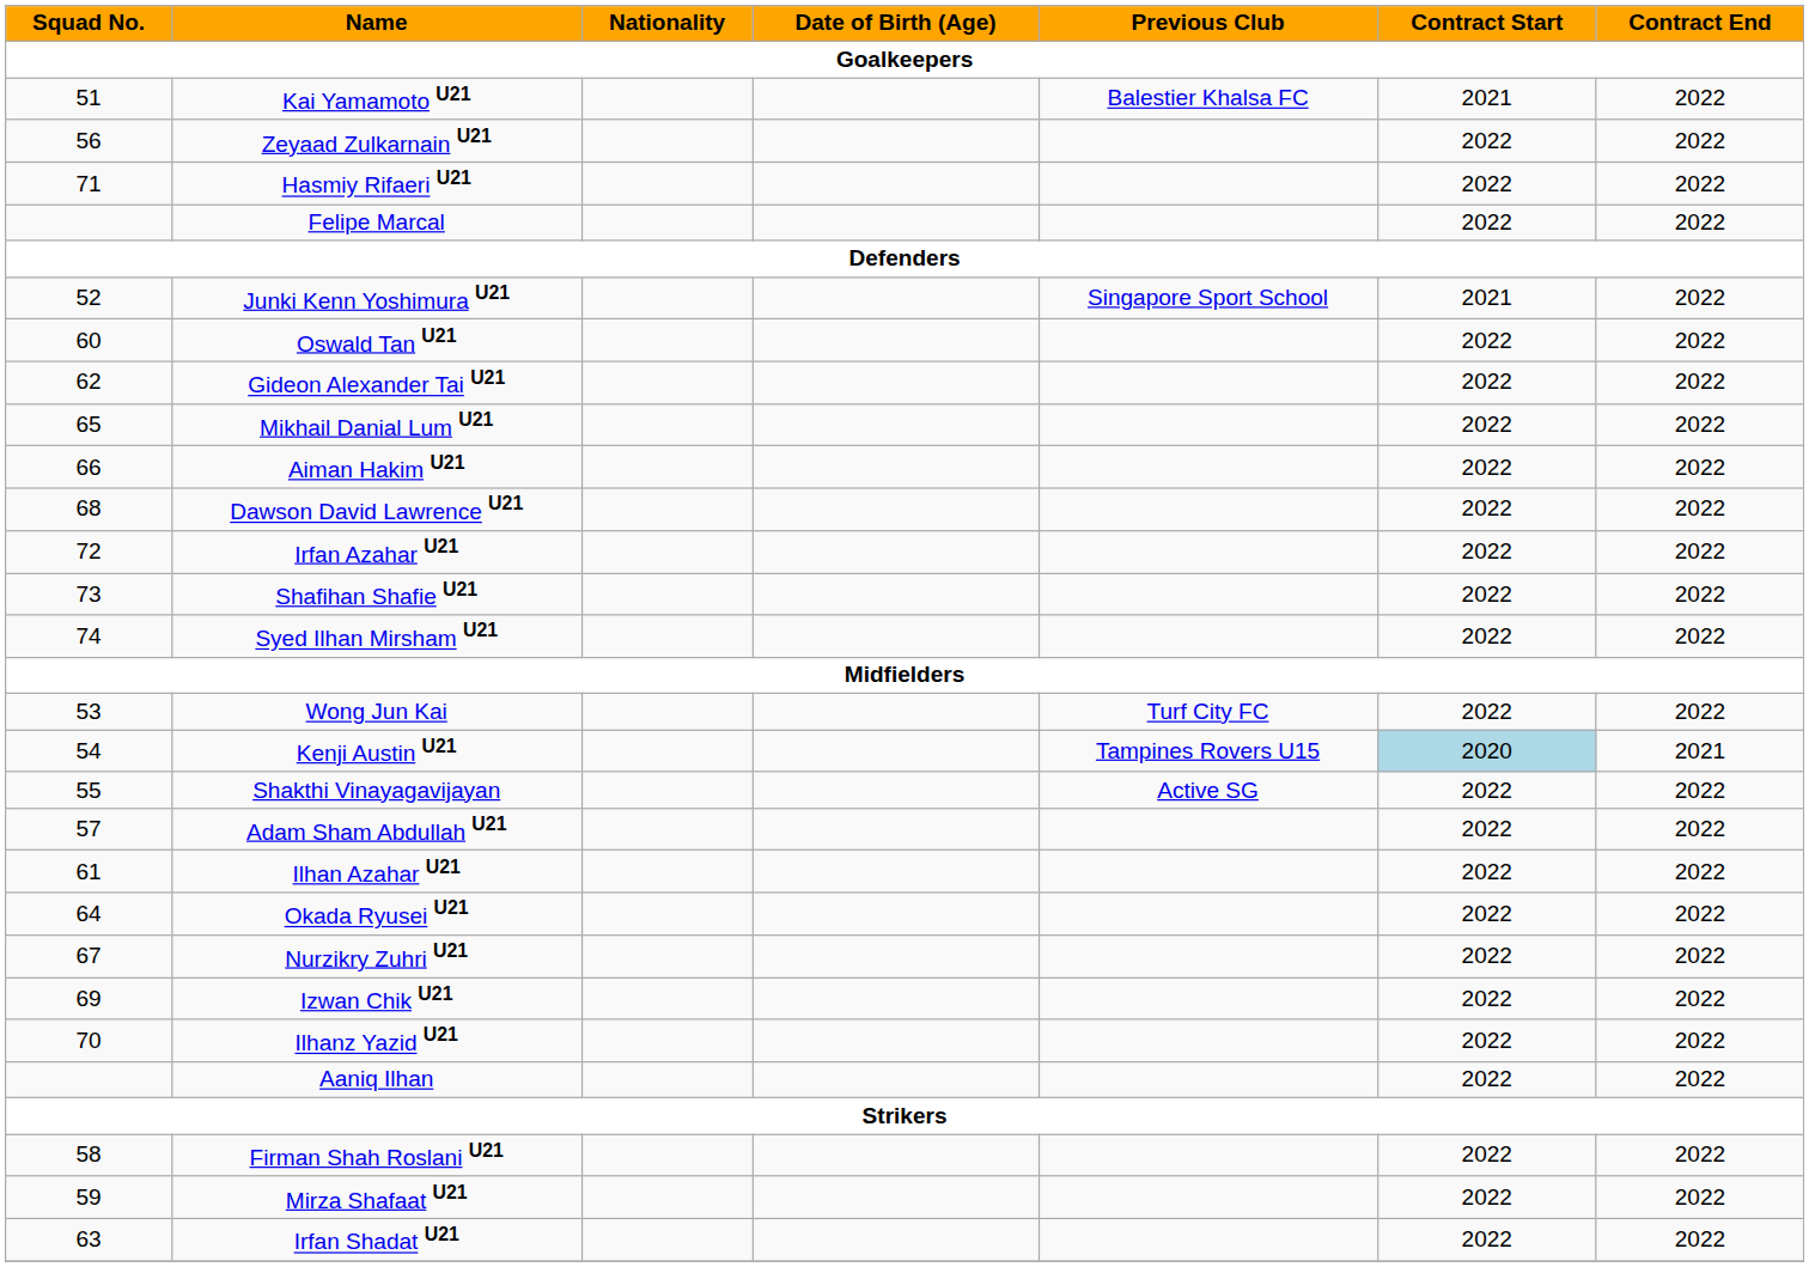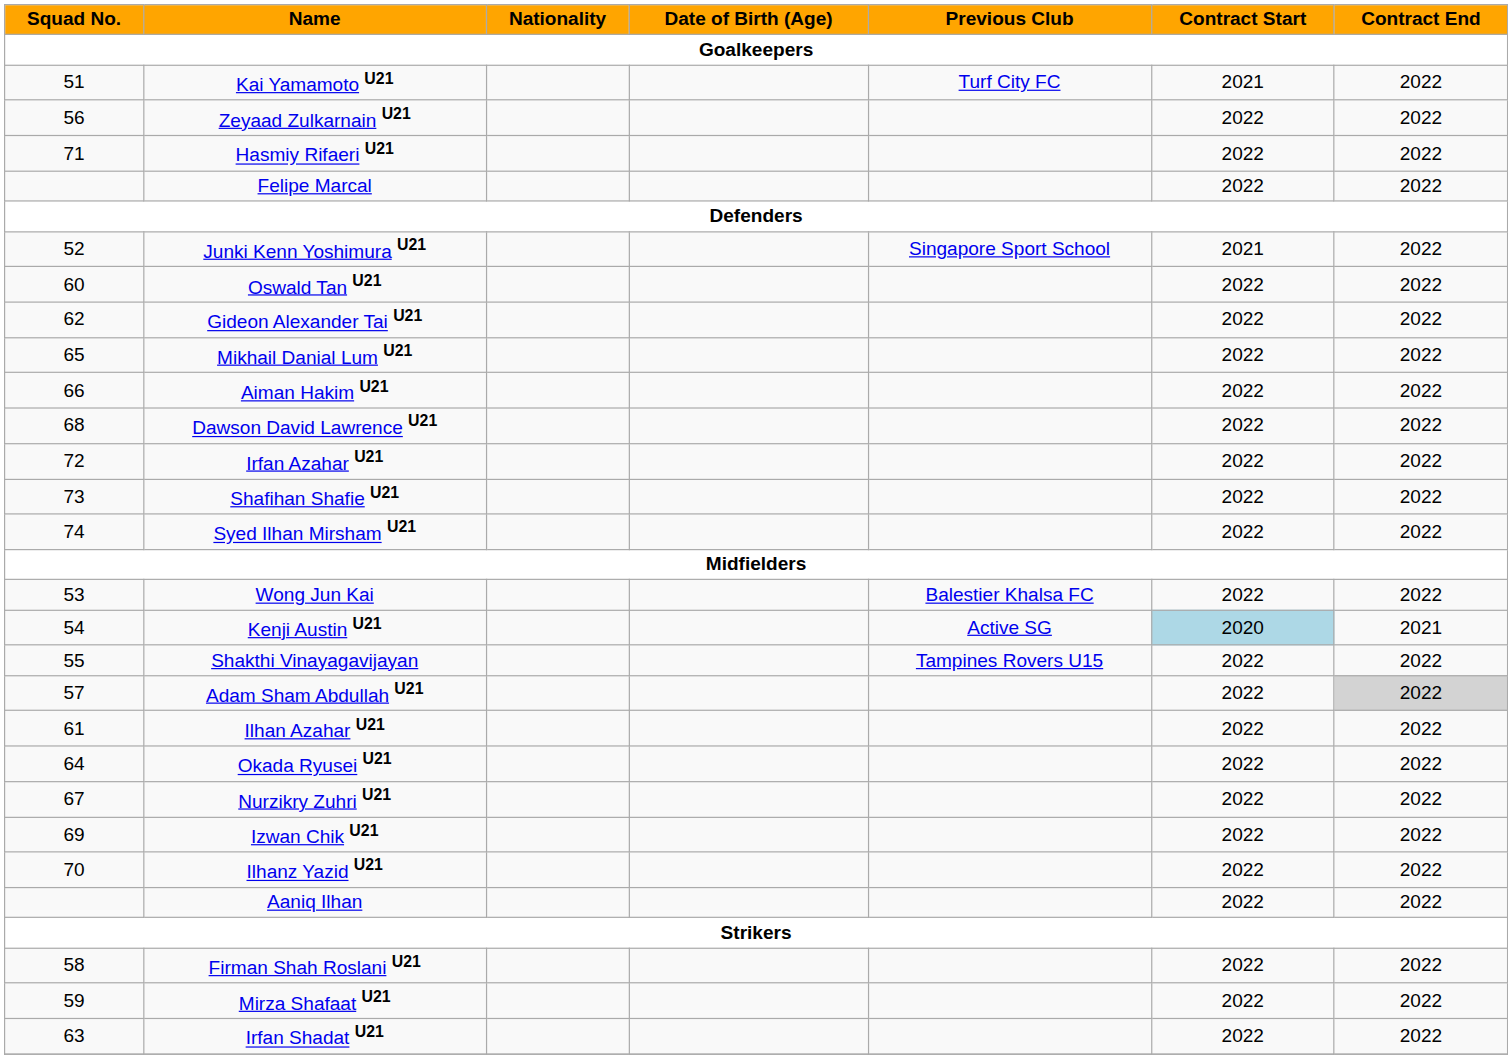 <table class="wikitable" style="text-align:center; font-size:100%; width:100%;">
 <tr>
 <th style="background:#FFA500; color:black; text-align:center;">Squad No.</th>
 <th style="background:#FFA500; color:black; text-align:center;">Name</th>
 <th style="background:#FFA500; color:black; text-align:center;">Nationality</th>
 <th style="background:#FFA500; color:black; text-align:center;">Date of Birth (Age)</th>
 <th style="background:#FFA500; color:black; text-align:center;">Previous Club</th>
 <th style="background:#FFA500; color:black; text-align:center;">Contract Start</th>
 <th style="background:#FFA500; color:black; text-align:center;">Contract End</th>
 </tr>
 <tr>
 <th colspan="8" style="background:white; text-align:center">Goalkeepers</th>
 </tr>
 <tr>
 <td>51</td>
 <td><a href='#'>Kai Yamamoto</a> <sup><strong>U21</strong></sup></td>
 <td></td>
 <td></td>
-<td> <a href='#'>Balestier Khalsa FC</a></td>
+<td> <a href='#'>Turf City FC</a></td>
 <td>2021</td>
 <td>2022</td>
 </tr>
 <tr>
 <td>56</td>
 <td><a href='#'>Zeyaad Zulkarnain</a> <sup><strong>U21</strong></sup></td>
 <td></td>
 <td></td>
 <td></td>
 <td>2022</td>
 <td>2022</td>
 </tr>
 <tr>
 <td>71</td>
 <td><a href='#'>Hasmiy Rifaeri</a> <sup><strong>U21</strong></sup></td>
 <td></td>
 <td></td>
 <td></td>
 <td>2022</td>
 <td>2022</td>
 </tr>
 <tr>
 <td></td>
 <td><a href='#'>Felipe Marcal</a></td>
 <td></td>
 <td></td>
 <td></td>
 <td>2022</td>
 <td>2022</td>
 </tr>
 <tr>
 <th colspan="8" style="background:white; text-align:center">Defenders</th>
 </tr>
 <tr>
 <td>52</td>
 <td><a href='#'>Junki Kenn Yoshimura</a> <sup><strong>U21</strong></sup></td>
 <td></td>
 <td></td>
 <td> <a href='#'>Singapore Sport School</a></td>
 <td>2021</td>
 <td>2022</td>
 </tr>
 <tr>
 <td>60</td>
 <td><a href='#'>Oswald Tan</a> <sup><strong>U21</strong></sup></td>
 <td></td>
 <td></td>
 <td></td>
 <td>2022</td>
 <td>2022</td>
 </tr>
 <tr>
 <td>62</td>
 <td><a href='#'>Gideon Alexander Tai</a> <sup><strong>U21</strong></sup></td>
 <td></td>
 <td></td>
 <td></td>
 <td>2022</td>
 <td>2022</td>
 </tr>
 <tr>
 <td>65</td>
 <td><a href='#'>Mikhail Danial Lum</a> <sup><strong>U21</strong></sup></td>
 <td></td>
 <td></td>
 <td></td>
 <td>2022</td>
 <td>2022</td>
 </tr>
 <tr>
 <td>66</td>
 <td><a href='#'>Aiman Hakim</a> <sup><strong>U21</strong></sup></td>
 <td></td>
 <td></td>
 <td></td>
 <td>2022</td>
 <td>2022</td>
 </tr>
 <tr>
 <td>68</td>
 <td><a href='#'>Dawson David Lawrence</a> <sup><strong>U21</strong></sup></td>
 <td></td>
 <td></td>
 <td></td>
 <td>2022</td>
 <td>2022</td>
 </tr>
 <tr>
 <td>72</td>
 <td><a href='#'>Irfan Azahar</a> <sup><strong>U21</strong></sup></td>
 <td></td>
 <td></td>
 <td></td>
 <td>2022</td>
 <td>2022</td>
 </tr>
 <tr>
 <td>73</td>
 <td><a href='#'>Shafihan Shafie</a> <sup><strong>U21</strong></sup></td>
 <td></td>
 <td></td>
 <td></td>
 <td>2022</td>
 <td>2022</td>
 </tr>
 <tr>
 <td>74</td>
 <td><a href='#'>Syed Ilhan Mirsham</a> <sup><strong>U21</strong></sup></td>
 <td></td>
 <td></td>
 <td></td>
 <td>2022</td>
 <td>2022</td>
 </tr>
 <tr>
 <th colspan="8" style="background:white; text-align:center">Midfielders</th>
 </tr>
 <tr>
 <td>53</td>
 <td><a href='#'>Wong Jun Kai</a></td>
 <td></td>
 <td></td>
-<td> <a href='#'>Turf City FC</a></td>
+<td> <a href='#'>Balestier Khalsa FC</a></td>
 <td>2022</td>
 <td>2022</td>
 </tr>
 <tr>
 <td>54</td>
 <td><a href='#'>Kenji Austin</a> <sup><strong>U21</strong></sup></td>
 <td></td>
 <td></td>
-<td> <a href='#'>Tampines Rovers U15</a></td>
+<td> <a href='#'>Active SG</a></td>
 <td style="background: lightblue;">2020</td>
 <td>2021</td>
 </tr>
 <tr>
 <td>55</td>
 <td><a href='#'>Shakthi Vinayagavijayan</a></td>
 <td></td>
 <td></td>
-<td> <a href='#'>Active SG</a></td>
+<td> <a href='#'>Tampines Rovers U15</a></td>
 <td>2022</td>
 <td>2022</td>
 </tr>
 <tr>
 <td>57</td>
 <td><a href='#'>Adam Sham Abdullah</a> <sup><strong>U21</strong></sup></td>
 <td></td>
 <td></td>
 <td></td>
 <td>2022</td>
-<td>2022</td>
+<td style="background: lightgrey;">2022</td>
 </tr>
 <tr>
 <td>61</td>
 <td><a href='#'>Ilhan Azahar</a> <sup><strong>U21</strong></sup></td>
 <td></td>
 <td></td>
 <td></td>
 <td>2022</td>
 <td>2022</td>
 </tr>
 <tr>
 <td>64</td>
 <td><a href='#'>Okada Ryusei</a> <sup><strong>U21</strong></sup></td>
 <td></td>
 <td></td>
 <td></td>
 <td>2022</td>
 <td>2022</td>
 </tr>
 <tr>
 <td>67</td>
 <td><a href='#'>Nurzikry Zuhri</a> <sup><strong>U21</strong></sup></td>
 <td></td>
 <td></td>
 <td></td>
 <td>2022</td>
 <td>2022</td>
 </tr>
 <tr>
 <td>69</td>
 <td><a href='#'>Izwan Chik</a> <sup><strong>U21</strong></sup></td>
 <td></td>
 <td></td>
 <td></td>
 <td>2022</td>
 <td>2022</td>
 </tr>
 <tr>
 <td>70</td>
 <td><a href='#'>Ilhanz Yazid</a> <sup><strong>U21</strong></sup></td>
 <td></td>
 <td></td>
 <td></td>
 <td>2022</td>
 <td>2022</td>
 </tr>
 <tr>
 <td></td>
 <td><a href='#'>Aaniq Ilhan</a></td>
 <td></td>
 <td></td>
 <td></td>
 <td>2022</td>
 <td>2022</td>
 </tr>
 <tr>
 <th colspan="8" style="background:white; text-align:center">Strikers</th>
 </tr>
 <tr>
 <td>58</td>
 <td><a href='#'>Firman Shah Roslani</a> <sup><strong>U21</strong></sup></td>
 <td></td>
 <td></td>
 <td></td>
 <td>2022</td>
 <td>2022</td>
 </tr>
 <tr>
 <td>59</td>
 <td><a href='#'>Mirza Shafaat</a> <sup><strong>U21</strong></sup></td>
 <td></td>
 <td></td>
 <td></td>
 <td>2022</td>
 <td>2022</td>
 </tr>
 <tr>
 <td>63</td>
 <td><a href='#'>Irfan Shadat</a> <sup><strong>U21</strong></sup></td>
 <td></td>
 <td></td>
 <td></td>
 <td>2022</td>
 <td>2022</td>
 </tr>
 <tr>
 </tr>
 </table>
